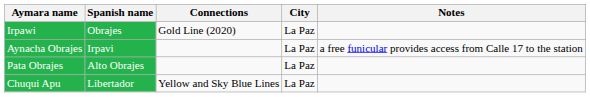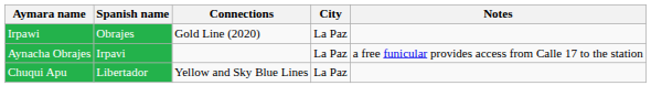 <table class="wikitable">
 <tr>
 <th>Aymara name</th>
 <th>Spanish name</th>
 <th>Connections</th>
 <th>City</th>
 <th>Notes</th>
 </tr>
 <tr>
 <td bgcolor="#23B24B" style="color:white;">Irpawi</td>
 <td bgcolor="#23B24B" style="color:white;">Obrajes</td>
 <td>Gold Line (2020)</td>
 <td>La Paz</td>
 <td></td>
 </tr>
 <tr>
 <td bgcolor="#23B24B" style="color:white;">Aynacha Obrajes</td>
 <td bgcolor="#23B24B" style="color:white;">Irpavi</td>
 <td></td>
 <td>La Paz</td>
 <td>a free <a href='#'>funicular</a> provides access from Calle 17 to the station</td>
 </tr>
 <tr>
-<td bgcolor="#23B24B" style="color:white;">Pata Obrajes</td>
-<td bgcolor="#23B24B" style="color:white;">Alto Obrajes</td>
-<td></td>
-<td>La Paz</td>
-<td></td>
-</tr>
-<tr>
 <td bgcolor="#23B24B" style="color:white;">Chuqui Apu</td>
 <td bgcolor="#23B24B" style="color:white;">Libertador</td>
 <td>Yellow and Sky Blue Lines</td>
 <td>La Paz</td>
 <td></td>
 </tr>
 </table>
